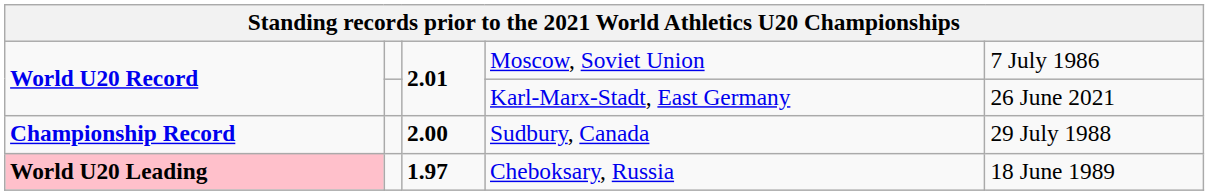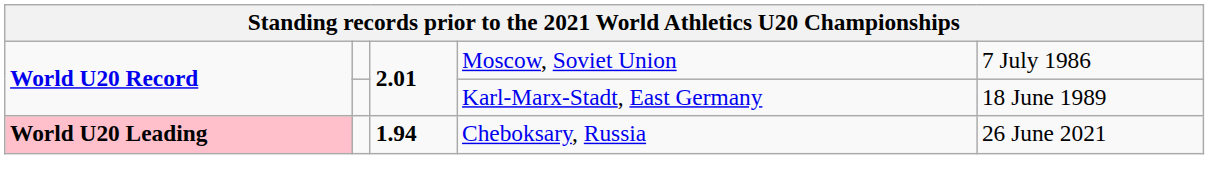 <table class="wikitable" width=65%>
 <tr>
 <th colspan=5>Standing records prior to the 2021 World Athletics U20 Championships</th>
 </tr>
 <tr>
 <td rowspan=2><strong><a href='#'>World U20 Record</a></strong></td>
 <td></td>
 <td rowspan=2><strong>2.01</strong></td>
 <td><a href='#'>Moscow</a>, <a href='#'>Soviet Union</a></td>
 <td>7 July 1986</td>
 </tr>
 <tr>
 <td></td>
 <td><a href='#'>Karl-Marx-Stadt</a>, <a href='#'>East Germany</a></td>
-<td>26 June 2021</td>
-</tr>
-<tr>
-<td><strong><a href='#'>Championship Record</a></strong></td>
-<td></td>
-<td><strong>2.00</strong></td>
-<td><a href='#'>Sudbury</a>, <a href='#'>Canada</a></td>
-<td>29 July 1988</td>
+<td>18 June 1989</td>
 </tr>
 <tr>
 <td style="background: pink;"><strong>World U20 Leading</strong></td>
 <td></td>
-<td><strong>1.97</strong></td>
+<td><strong>1.94</strong></td>
 <td><a href='#'>Cheboksary</a>, <a href='#'>Russia</a></td>
-<td>18 June 1989</td>
+<td>26 June 2021</td>
 </tr>
 </table>
